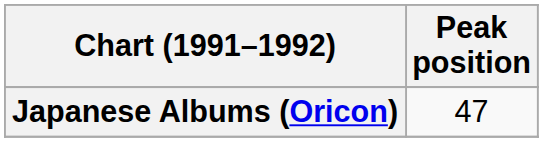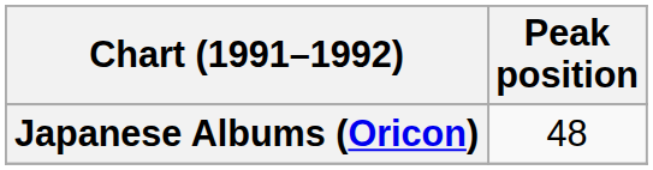 <table class="wikitable sortable plainrowheaders">
 <tr>
 <th>Chart (1991–1992)</th>
 <th>Peak<br>position</th>
 </tr>
 <tr>
 </tr>
 <tr>
 <th scope="row">Japanese Albums (<a href='#'>Oricon</a>)</th>
-<td align="center">47</td>
+<td align="center">48</td>
 </tr>
 <tr>
 </tr>
 <tr>
 </tr>
 </table>
